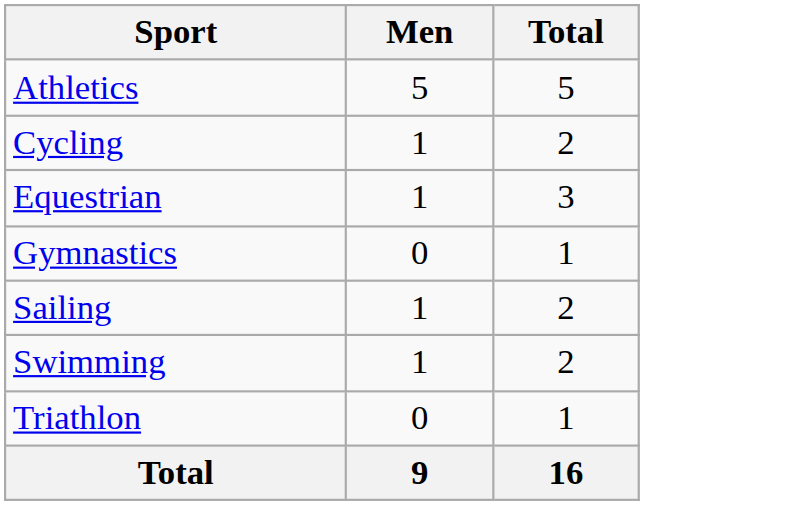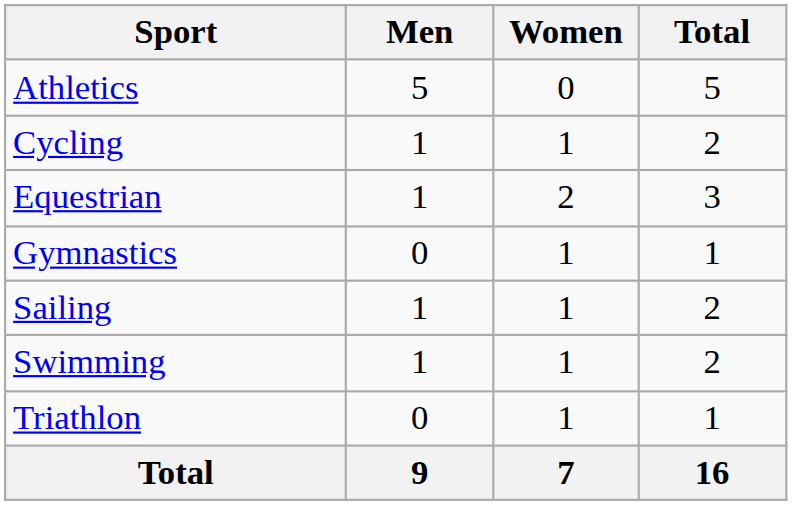 <table class="wikitable sortable" style="text-align:center">
 <tr>
 <th width=150>Sport</th>
 <th width=60>Men</th>
+<th width=60>Women</th>
 <th width=60>Total</th>
 </tr>
 <tr>
 <td align=left><a href='#'>Athletics</a></td>
 <td>5</td>
+<td>0</td>
 <td>5</td>
 </tr>
 <tr>
 <td align=left><a href='#'>Cycling</a></td>
+<td>1</td>
 <td>1</td>
 <td>2</td>
 </tr>
 <tr>
 <td align=left><a href='#'>Equestrian</a></td>
 <td>1</td>
+<td>2</td>
 <td>3</td>
 </tr>
 <tr>
 <td align=left><a href='#'>Gymnastics</a></td>
 <td>0</td>
 <td>1</td>
+<td>1</td>
 </tr>
 <tr>
 <td align=left><a href='#'>Sailing</a></td>
+<td>1</td>
 <td>1</td>
 <td>2</td>
 </tr>
 <tr>
 <td align=left><a href='#'>Swimming</a></td>
+<td>1</td>
 <td>1</td>
 <td>2</td>
 </tr>
 <tr>
 <td align=left><a href='#'>Triathlon</a></td>
 <td>0</td>
 <td>1</td>
+<td>1</td>
 </tr>
 <tr>
 <th>Total</th>
 <th>9</th>
+<th>7</th>
 <th>16</th>
 </tr>
 </table>
